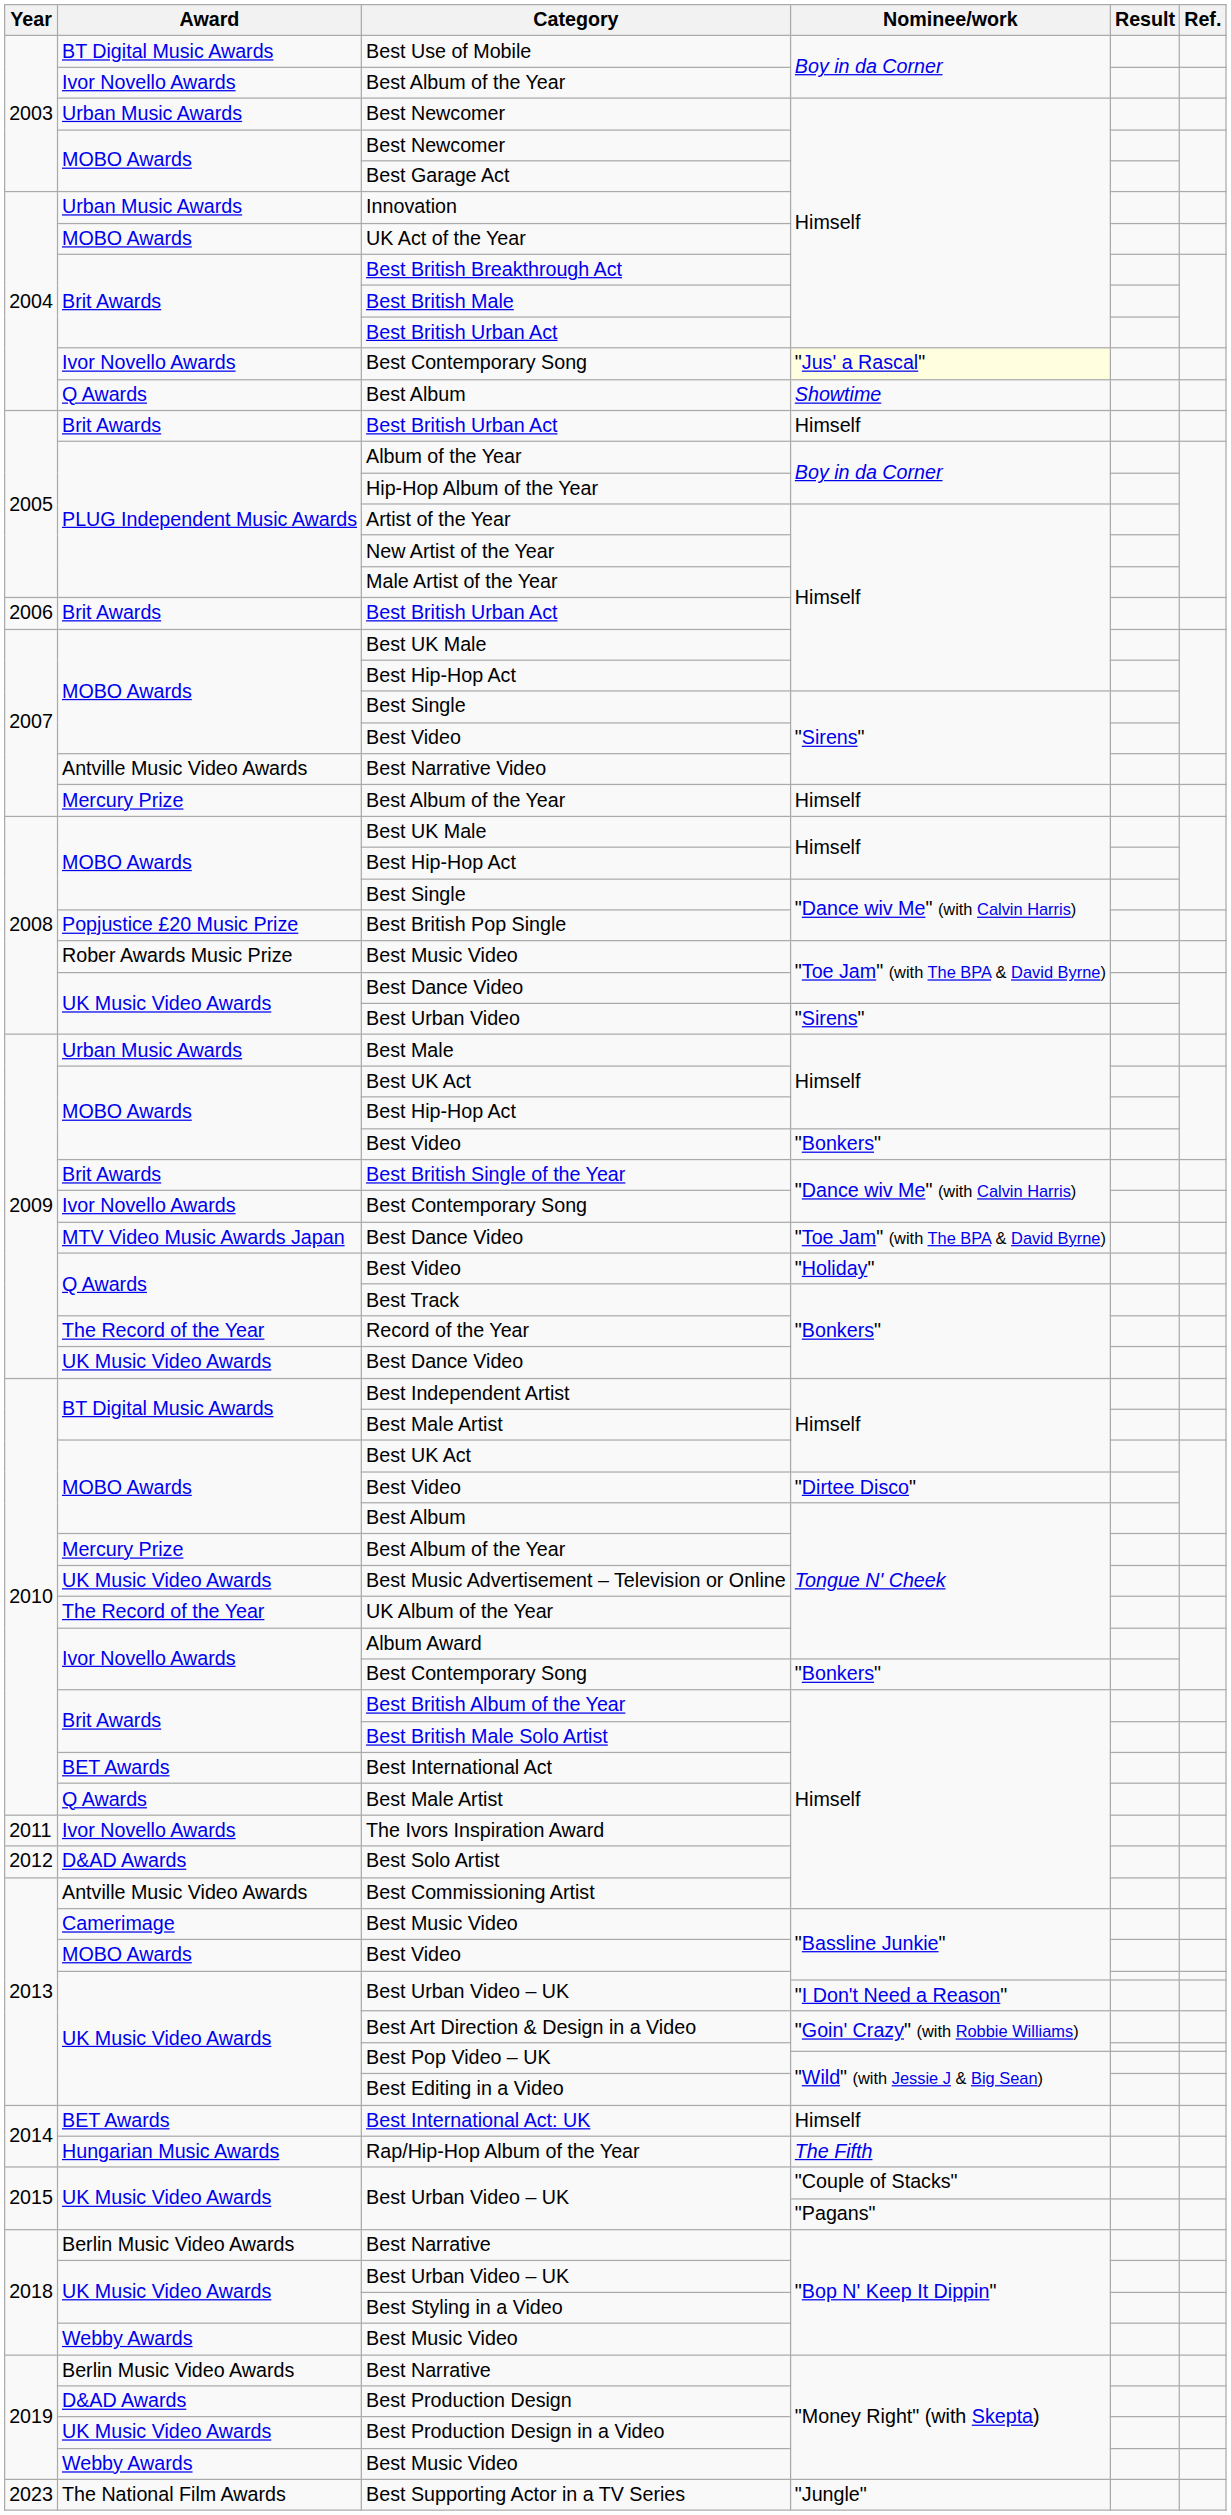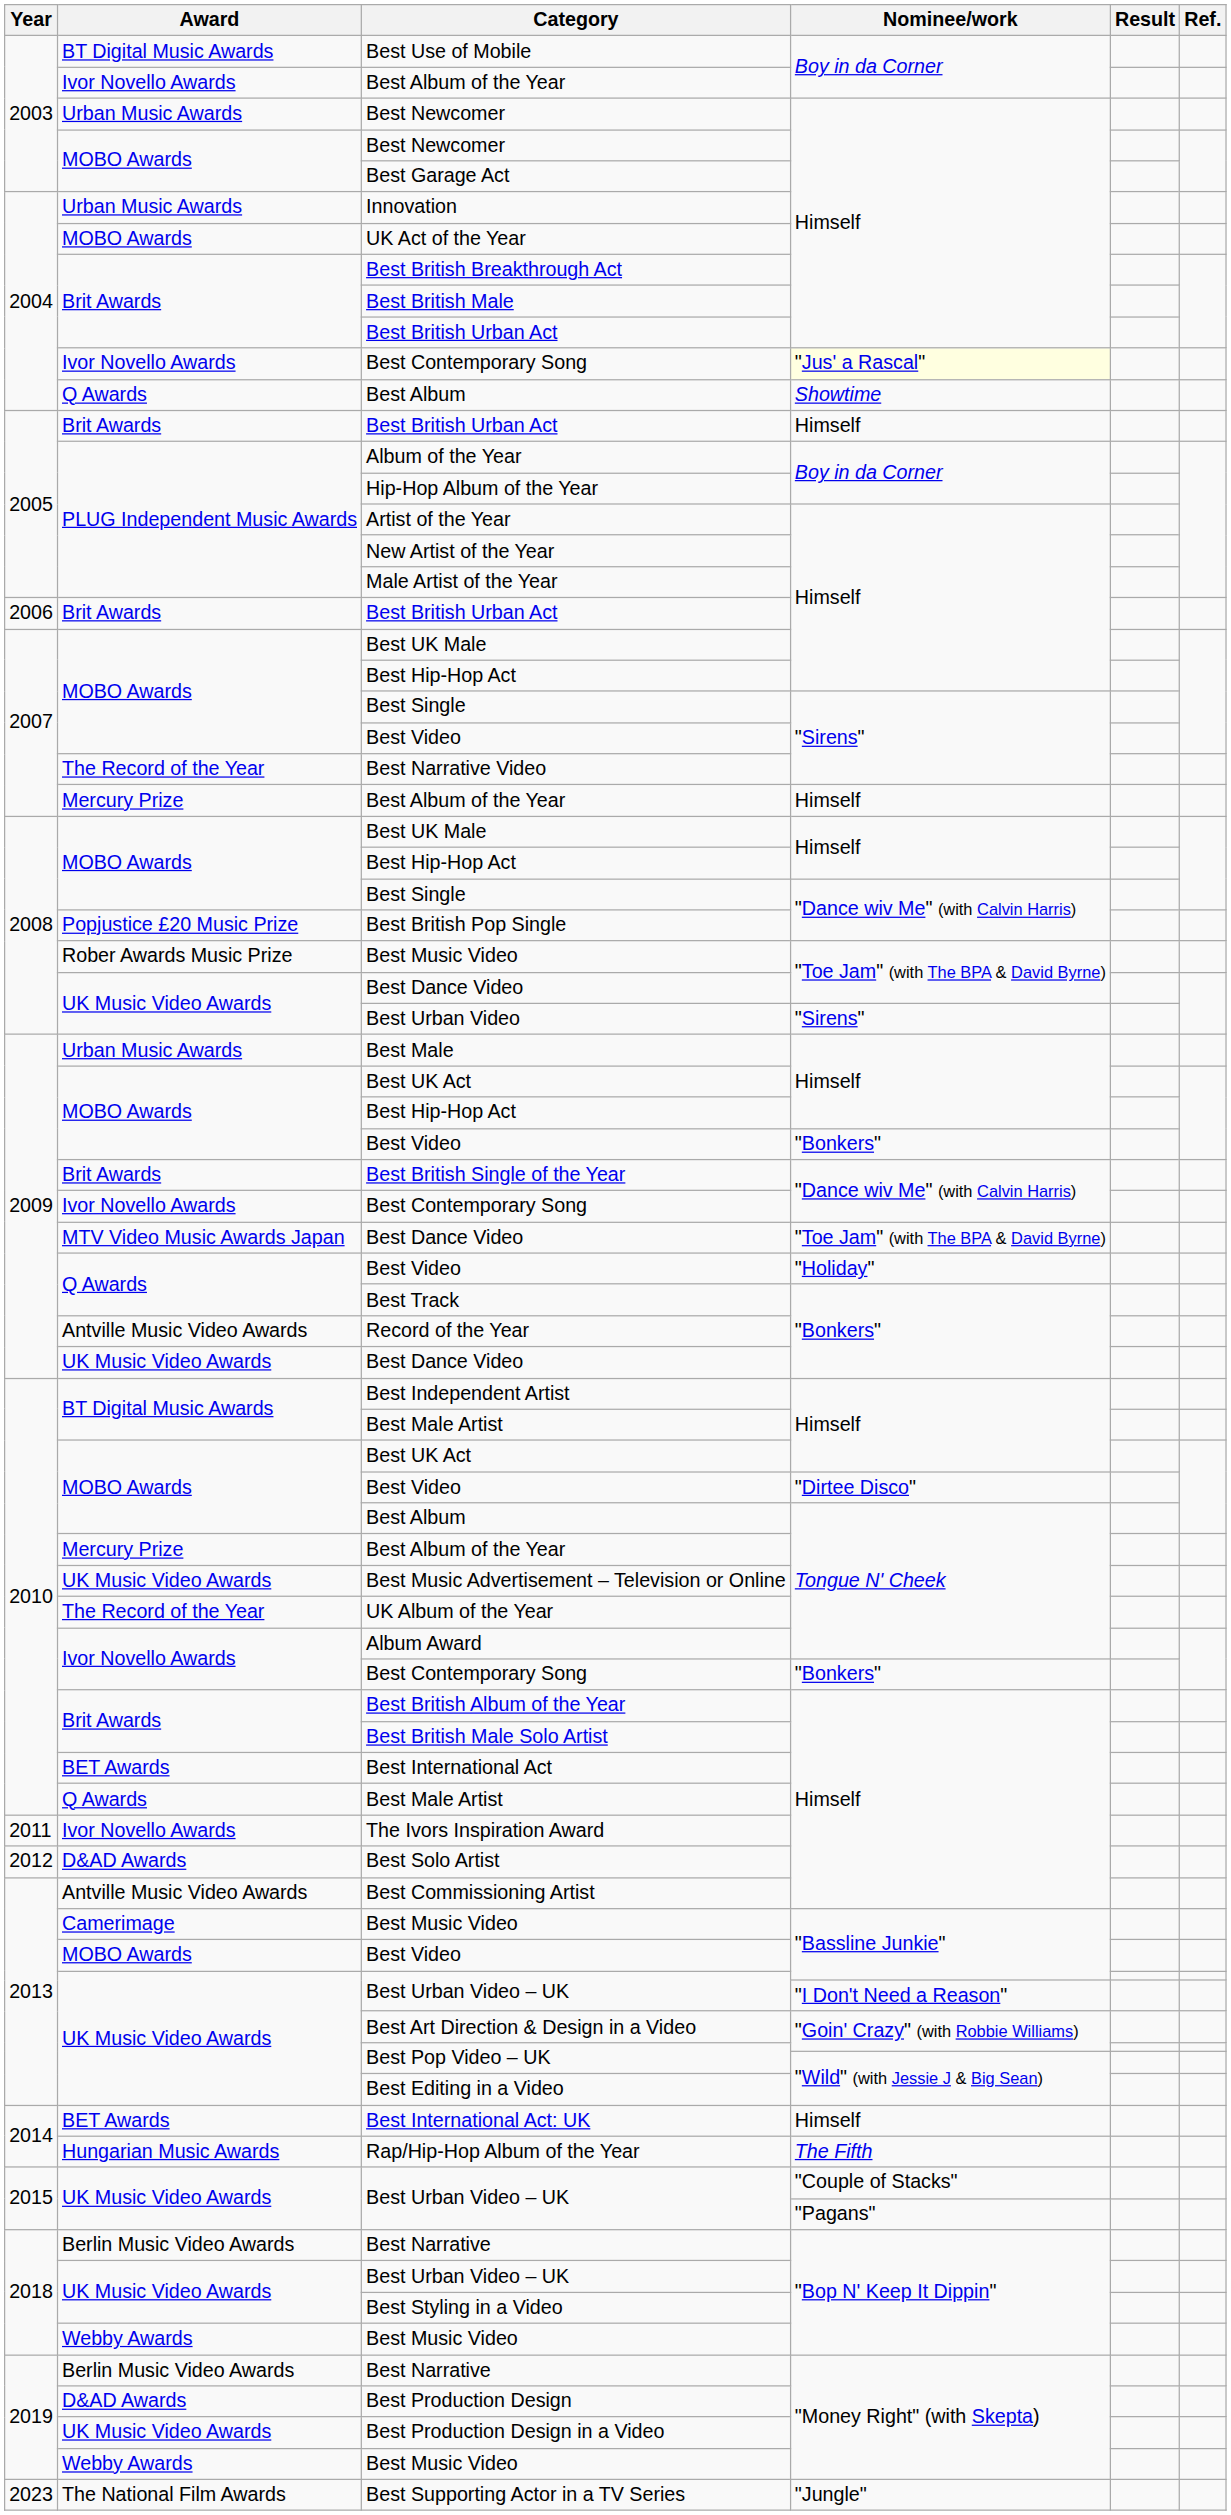 <table class="wikitable">
 <tr>
 <th>Year</th>
 <th>Award</th>
 <th>Category</th>
 <th>Nominee/work</th>
 <th>Result</th>
 <th>Ref.</th>
 </tr>
 <tr>
 <td rowspan="5">2003</td>
 <td><a href='#'>BT Digital Music Awards</a></td>
 <td>Best Use of Mobile</td>
 <td rowspan="2"><em><a href='#'>Boy in da Corner</a></em></td>
 <td></td>
 <td></td>
 </tr>
 <tr>
 <td><a href='#'>Ivor Novello Awards</a></td>
 <td>Best Album of the Year</td>
 <td></td>
 <td></td>
 </tr>
 <tr>
 <td><a href='#'>Urban Music Awards</a></td>
 <td>Best Newcomer</td>
 <td rowspan="8">Himself</td>
 <td></td>
 <td></td>
 </tr>
 <tr>
 <td rowspan="2"><a href='#'>MOBO Awards</a></td>
 <td>Best Newcomer</td>
 <td></td>
 <td rowspan="2"></td>
 </tr>
 <tr>
 <td>Best Garage Act</td>
 <td></td>
 </tr>
 <tr>
 <td rowspan="7">2004</td>
 <td><a href='#'>Urban Music Awards</a></td>
 <td>Innovation</td>
 <td></td>
 <td></td>
 </tr>
 <tr>
 <td><a href='#'>MOBO Awards</a></td>
 <td>UK Act of the Year</td>
 <td></td>
 <td></td>
 </tr>
 <tr>
 <td rowspan="3"><a href='#'>Brit Awards</a></td>
 <td><a href='#'>Best British Breakthrough Act</a></td>
 <td></td>
 <td rowspan="3"></td>
 </tr>
 <tr>
 <td><a href='#'>Best British Male</a></td>
 <td></td>
 </tr>
 <tr>
 <td><a href='#'>Best British Urban Act</a></td>
 <td></td>
 </tr>
 <tr>
 <td><a href='#'>Ivor Novello Awards</a></td>
 <td>Best Contemporary Song</td>
 <td style="background: lightyellow;">"<a href='#'>Jus' a Rascal</a>"</td>
 <td></td>
 <td></td>
 </tr>
 <tr>
 <td><a href='#'>Q Awards</a></td>
 <td>Best Album</td>
 <td><em><a href='#'>Showtime</a></em></td>
 <td></td>
 <td></td>
 </tr>
 <tr>
 <td rowspan="6">2005</td>
 <td><a href='#'>Brit Awards</a></td>
 <td><a href='#'>Best British Urban Act</a></td>
 <td>Himself</td>
 <td></td>
 <td></td>
 </tr>
 <tr>
 <td rowspan="5"><a href='#'>PLUG Independent Music Awards</a></td>
 <td>Album of the Year</td>
 <td rowspan="2"><em><a href='#'>Boy in da Corner</a></em></td>
 <td></td>
 <td rowspan="5"></td>
 </tr>
 <tr>
 <td>Hip-Hop Album of the Year</td>
 <td></td>
 </tr>
 <tr>
 <td>Artist of the Year</td>
 <td rowspan="6">Himself</td>
 <td></td>
 </tr>
 <tr>
 <td>New Artist of the Year</td>
 <td></td>
 </tr>
 <tr>
 <td>Male Artist of the Year</td>
 <td></td>
 </tr>
 <tr>
 <td>2006</td>
 <td><a href='#'>Brit Awards</a></td>
 <td><a href='#'>Best British Urban Act</a></td>
 <td></td>
 <td></td>
 </tr>
 <tr>
 <td rowspan="6">2007</td>
 <td rowspan="4"><a href='#'>MOBO Awards</a></td>
 <td>Best UK Male</td>
 <td></td>
 <td rowspan="4"></td>
 </tr>
 <tr>
 <td>Best Hip-Hop Act</td>
 <td></td>
 </tr>
 <tr>
 <td>Best Single</td>
 <td rowspan="3">"<a href='#'>Sirens</a>"</td>
 <td></td>
 </tr>
 <tr>
 <td>Best Video</td>
 <td></td>
 </tr>
 <tr>
-<td>Antville Music Video Awards</td>
+<td><a href='#'>The Record of the Year</a></td>
 <td>Best Narrative Video</td>
 <td></td>
 <td></td>
 </tr>
 <tr>
 <td><a href='#'>Mercury Prize</a></td>
 <td>Best Album of the Year</td>
 <td>Himself</td>
 <td></td>
 <td></td>
 </tr>
 <tr>
 <td rowspan="7">2008</td>
 <td rowspan="3"><a href='#'>MOBO Awards</a></td>
 <td>Best UK Male</td>
 <td rowspan="2">Himself</td>
 <td></td>
 <td rowspan="3"></td>
 </tr>
 <tr>
 <td>Best Hip-Hop Act</td>
 <td></td>
 </tr>
 <tr>
 <td>Best Single</td>
 <td rowspan="2">"<a href='#'>Dance wiv Me</a>" <small>(with <a href='#'>Calvin Harris</a>)</small></td>
 <td></td>
 </tr>
 <tr>
 <td><a href='#'>Popjustice £20 Music Prize</a></td>
 <td>Best British Pop Single</td>
 <td></td>
 <td></td>
 </tr>
 <tr>
 <td>Rober Awards Music Prize</td>
 <td>Best Music Video</td>
 <td rowspan=2>"<a href='#'>Toe Jam</a>" <small>(with <a href='#'>The BPA</a> & <a href='#'>David Byrne</a>)</small></td>
 <td></td>
 <td></td>
 </tr>
 <tr>
 <td rowspan="2"><a href='#'>UK Music Video Awards</a></td>
 <td>Best Dance Video</td>
 <td></td>
 <td rowspan="2"></td>
 </tr>
 <tr>
 <td>Best Urban Video</td>
 <td>"<a href='#'>Sirens</a>"</td>
 <td></td>
 </tr>
 <tr>
 <td rowspan="11">2009</td>
 <td><a href='#'>Urban Music Awards</a></td>
 <td>Best Male</td>
 <td rowspan="3">Himself</td>
 <td></td>
 <td></td>
 </tr>
 <tr>
 <td rowspan="3"><a href='#'>MOBO Awards</a></td>
 <td>Best UK Act</td>
 <td></td>
 <td rowspan="3"></td>
 </tr>
 <tr>
 <td>Best Hip-Hop Act</td>
 <td></td>
 </tr>
 <tr>
 <td>Best Video</td>
 <td>"<a href='#'>Bonkers</a>"</td>
 <td></td>
 </tr>
 <tr>
 <td><a href='#'>Brit Awards</a></td>
 <td><a href='#'>Best British Single of the Year</a></td>
 <td rowspan="2">"<a href='#'>Dance wiv Me</a>" <small>(with <a href='#'>Calvin Harris</a>)</small></td>
 <td></td>
 <td></td>
 </tr>
 <tr>
 <td><a href='#'>Ivor Novello Awards</a></td>
 <td>Best Contemporary Song</td>
 <td></td>
 <td></td>
 </tr>
 <tr>
 <td><a href='#'>MTV Video Music Awards Japan</a></td>
 <td>Best Dance Video</td>
 <td>"<a href='#'>Toe Jam</a>" <small>(with <a href='#'>The BPA</a> & <a href='#'>David Byrne</a>)</small></td>
 <td></td>
 <td></td>
 </tr>
 <tr>
 <td rowspan="2"><a href='#'>Q Awards</a></td>
 <td>Best Video</td>
 <td>"<a href='#'>Holiday</a>"</td>
 <td></td>
 <td></td>
 </tr>
 <tr>
 <td>Best Track</td>
 <td rowspan="3">"<a href='#'>Bonkers</a>"</td>
 <td></td>
 <td></td>
 </tr>
 <tr>
-<td><a href='#'>The Record of the Year</a></td>
+<td>Antville Music Video Awards</td>
 <td>Record of the Year</td>
 <td></td>
 <td></td>
 </tr>
 <tr>
 <td><a href='#'>UK Music Video Awards</a></td>
 <td>Best Dance Video</td>
 <td></td>
 <td></td>
 </tr>
 <tr>
 <td rowspan="14">2010</td>
 <td rowspan="2"><a href='#'>BT Digital Music Awards</a></td>
 <td>Best Independent Artist</td>
 <td rowspan="3">Himself</td>
 <td></td>
 <td></td>
 </tr>
 <tr>
 <td>Best Male Artist</td>
 <td></td>
 <td></td>
 </tr>
 <tr>
 <td rowspan="3"><a href='#'>MOBO Awards</a></td>
 <td>Best UK Act</td>
 <td></td>
 <td rowspan="3"></td>
 </tr>
 <tr>
 <td>Best Video</td>
 <td>"<a href='#'>Dirtee Disco</a>"</td>
 <td></td>
 </tr>
 <tr>
 <td>Best Album</td>
 <td rowspan="5"><em><a href='#'>Tongue N' Cheek</a></em></td>
 <td></td>
 </tr>
 <tr>
 <td><a href='#'>Mercury Prize</a></td>
 <td>Best Album of the Year</td>
 <td></td>
 <td></td>
 </tr>
 <tr>
 <td><a href='#'>UK Music Video Awards</a></td>
 <td>Best Music Advertisement – Television or Online</td>
 <td></td>
 <td></td>
 </tr>
 <tr>
 <td><a href='#'>The Record of the Year</a></td>
 <td>UK Album of the Year</td>
 <td></td>
 <td></td>
 </tr>
 <tr>
 <td rowspan="2"><a href='#'>Ivor Novello Awards</a></td>
 <td>Album Award</td>
 <td></td>
 <td rowspan="2"></td>
 </tr>
 <tr>
 <td>Best Contemporary Song</td>
 <td>"<a href='#'>Bonkers</a>"</td>
 <td></td>
 </tr>
 <tr>
 <td rowspan="2"><a href='#'>Brit Awards</a></td>
 <td><a href='#'>Best British Album of the Year</a></td>
 <td rowspan="7">Himself</td>
 <td></td>
 <td></td>
 </tr>
 <tr>
 <td><a href='#'>Best British Male Solo Artist</a></td>
 <td></td>
 <td></td>
 </tr>
 <tr>
 <td><a href='#'>BET Awards</a></td>
 <td>Best International Act</td>
 <td></td>
 <td></td>
 </tr>
 <tr>
 <td><a href='#'>Q Awards</a></td>
 <td>Best Male Artist</td>
 <td></td>
 <td></td>
 </tr>
 <tr>
 <td>2011</td>
 <td><a href='#'>Ivor Novello Awards</a></td>
 <td>The Ivors Inspiration Award</td>
 <td></td>
 <td></td>
 </tr>
 <tr>
 <td>2012</td>
 <td><a href='#'>D&AD Awards</a></td>
 <td>Best Solo Artist</td>
 <td></td>
 <td></td>
 </tr>
 <tr>
 <td rowspan="9">2013</td>
 <td>Antville Music Video Awards</td>
 <td>Best Commissioning Artist</td>
 <td></td>
 <td></td>
 </tr>
 <tr>
 <td><a href='#'>Camerimage</a></td>
 <td>Best Music Video</td>
 <td rowspan="3">"<a href='#'>Bassline Junkie</a>"</td>
 <td></td>
 <td></td>
 </tr>
 <tr>
 <td><a href='#'>MOBO Awards</a></td>
 <td>Best Video</td>
 <td></td>
 <td></td>
 </tr>
 <tr>
 <td rowspan="6"><a href='#'>UK Music Video Awards</a></td>
 <td rowspan="2">Best Urban Video – UK</td>
 <td></td>
 <td></td>
 </tr>
 <tr>
 <td>"<a href='#'>I Don't Need a Reason</a>"</td>
 <td></td>
 <td></td>
 </tr>
 <tr>
 <td>Best Art Direction & Design in a Video</td>
 <td rowspan="2">"<a href='#'>Goin' Crazy</a>" <small>(with <a href='#'>Robbie Williams</a>)</small></td>
 <td></td>
 <td></td>
 </tr>
 <tr>
 <td rowspan="2">Best Pop Video – UK</td>
 <td></td>
 <td></td>
 </tr>
 <tr>
 <td rowspan="2">"<a href='#'>Wild</a>" <small>(with <a href='#'>Jessie J</a> & <a href='#'>Big Sean</a>)</small></td>
 <td></td>
 <td></td>
 </tr>
 <tr>
 <td>Best Editing in a Video</td>
 <td></td>
 <td></td>
 </tr>
 <tr>
 <td rowspan="2">2014</td>
 <td><a href='#'>BET Awards</a></td>
 <td><a href='#'>Best International Act: UK</a></td>
 <td>Himself</td>
 <td></td>
 <td></td>
 </tr>
 <tr>
 <td><a href='#'>Hungarian Music Awards</a></td>
 <td>Rap/Hip-Hop Album of the Year</td>
 <td><em><a href='#'>The Fifth</a></em></td>
 <td></td>
 <td></td>
 </tr>
 <tr>
 <td rowspan="2">2015</td>
 <td rowspan="2"><a href='#'>UK Music Video Awards</a></td>
 <td rowspan="2">Best Urban Video – UK</td>
 <td>"Couple of Stacks"</td>
 <td></td>
 <td></td>
 </tr>
 <tr>
 <td>"Pagans"</td>
 <td></td>
 <td></td>
 </tr>
 <tr>
 <td rowspan="4">2018</td>
 <td>Berlin Music Video Awards</td>
 <td>Best Narrative</td>
 <td rowspan="4">"<a href='#'>Bop N' Keep It Dippin</a>"</td>
 <td></td>
 <td></td>
 </tr>
 <tr>
 <td rowspan="2"><a href='#'>UK Music Video Awards</a></td>
 <td>Best Urban Video – UK</td>
 <td></td>
 <td></td>
 </tr>
 <tr>
 <td>Best Styling in a Video</td>
 <td></td>
 <td></td>
 </tr>
 <tr>
 <td><a href='#'>Webby Awards</a></td>
 <td>Best Music Video</td>
 <td></td>
 <td></td>
 </tr>
 <tr>
 <td rowspan="4">2019</td>
 <td>Berlin Music Video Awards</td>
 <td>Best Narrative</td>
 <td rowspan="4">"Money Right" (with <a href='#'>Skepta</a>)</td>
 <td></td>
 <td></td>
 </tr>
 <tr>
 <td><a href='#'>D&AD Awards</a></td>
 <td>Best Production Design</td>
 <td></td>
 <td></td>
 </tr>
 <tr>
 <td><a href='#'>UK Music Video Awards</a></td>
 <td>Best Production Design in a Video</td>
 <td></td>
 <td></td>
 </tr>
 <tr>
 <td><a href='#'>Webby Awards</a></td>
 <td>Best Music Video</td>
 <td></td>
 <td></td>
 </tr>
 <tr>
 <td rowspan="1">2023</td>
 <td>The National Film Awards</td>
 <td>Best Supporting Actor in a TV Series</td>
 <td>"Jungle"</td>
 <td></td>
 </tr>
 </table>
